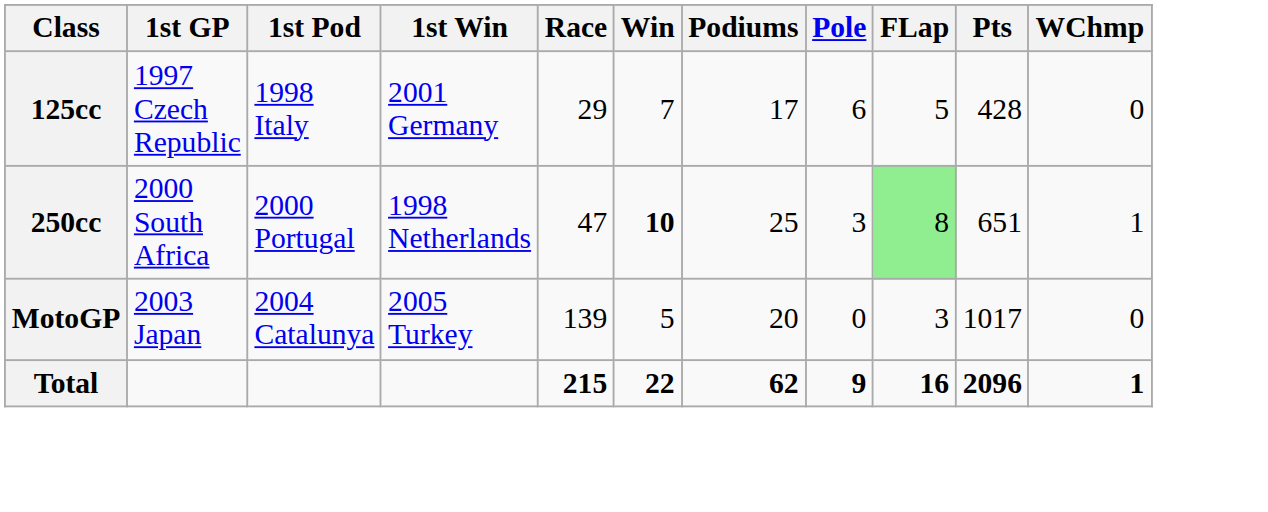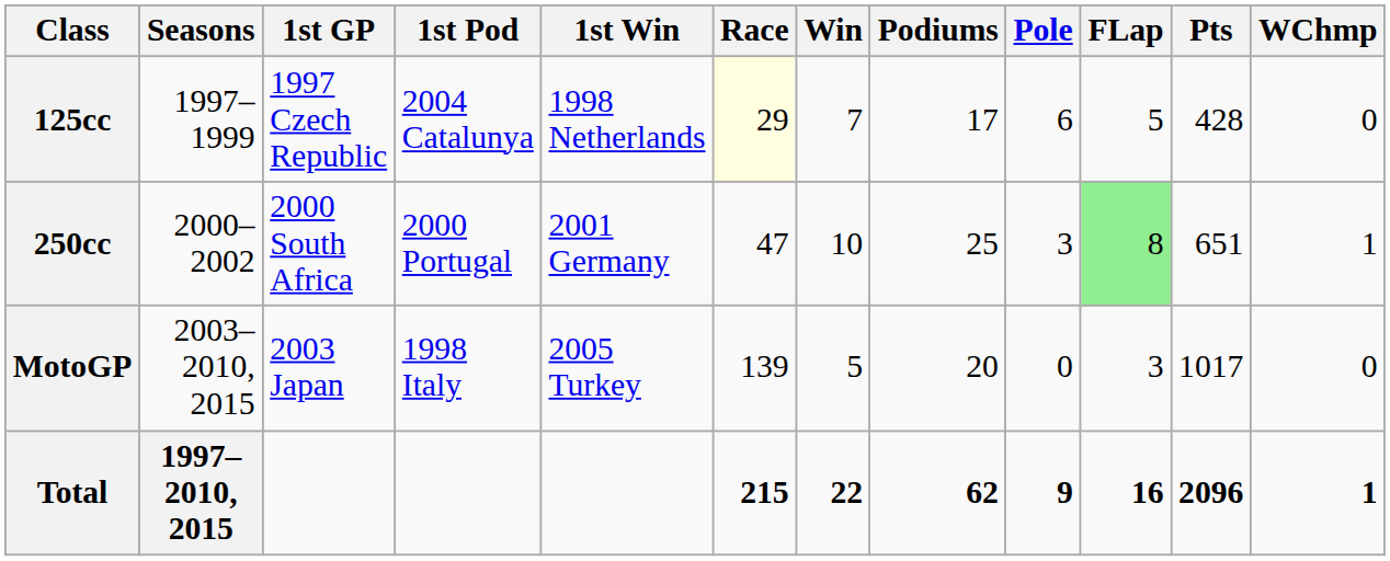 <table class="wikitable">
 <tr>
 <th>Class</th>
+<th>Seasons</th>
 <th>1st GP</th>
 <th>1st Pod</th>
 <th>1st Win</th>
 <th>Race</th>
 <th>Win</th>
 <th>Podiums</th>
 <th><a href='#'>Pole</a></th>
 <th>FLap</th>
 <th>Pts</th>
 <th>WChmp</th>
 </tr>
 <tr align="right">
 <th>125cc</th>
+<td>1997–1999</td>
 <td align="left"><a href='#'>1997 Czech Republic</a></td>
-<td align="left"><a href='#'>1998 Italy</a></td>
-<td align="left"><a href='#'>2001 Germany</a></td>
-<td>29</td>
+<td align="left"><a href='#'>2004 Catalunya</a></td>
+<td align="left"><a href='#'>1998 Netherlands</a></td>
+<td style="background: lightyellow;">29</td>
 <td>7</td>
 <td>17</td>
 <td>6</td>
 <td>5</td>
 <td>428</td>
 <td>0</td>
 </tr>
 <tr align="right">
 <th>250cc</th>
+<td>2000–2002</td>
 <td align="left"><a href='#'>2000 South Africa</a></td>
 <td align="left"><a href='#'>2000 Portugal</a></td>
-<td align="left"><a href='#'>1998 Netherlands</a></td>
+<td align="left"><a href='#'>2001 Germany</a></td>
 <td>47</td>
-<td><strong>10</strong></td>
+<td>10</td>
 <td>25</td>
 <td>3</td>
 <td style="background: lightgreen;">8</td>
 <td>651</td>
 <td>1</td>
 </tr>
 <tr align="right">
 <th>MotoGP</th>
+<td>2003–2010, 2015</td>
 <td align="left"><a href='#'>2003 Japan</a></td>
-<td align="left"><a href='#'>2004 Catalunya</a></td>
+<td align="left"><a href='#'>1998 Italy</a></td>
 <td align="left"><a href='#'>2005 Turkey</a></td>
 <td>139</td>
 <td>5</td>
 <td>20</td>
 <td>0</td>
 <td>3</td>
 <td>1017</td>
 <td>0</td>
 </tr>
 <tr align="right">
 <th>Total</th>
+<th>1997–2010, 2015</th>
 <td></td>
 <td></td>
 <td></td>
 <td><strong>215</strong></td>
 <td><strong>22</strong></td>
 <td><strong>62</strong></td>
 <td><strong>9</strong></td>
 <td><strong>16</strong></td>
 <td><strong>2096</strong></td>
 <td><strong>1</strong></td>
 </tr>
 </table>
